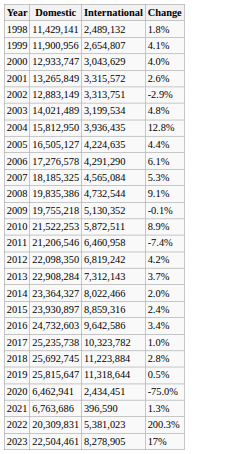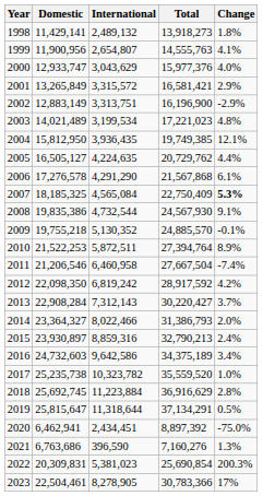 <table class="wikitable sortable">
 <tr>
 <th>Year</th>
 <th>Domestic</th>
 <th>International</th>
+<th>Total</th>
 <th>Change</th>
 </tr>
 <tr>
 <td>1998</td>
 <td>11,429,141</td>
 <td>2,489,132</td>
+<td>13,918,273</td>
 <td> 1.8%</td>
 </tr>
 <tr>
 <td>1999</td>
 <td>11,900,956</td>
 <td>2,654,807</td>
+<td>14,555,763</td>
 <td> 4.1%</td>
 </tr>
 <tr>
 <td>2000</td>
 <td>12,933,747</td>
 <td>3,043,629</td>
+<td>15,977,376</td>
 <td> 4.0%</td>
 </tr>
 <tr>
 <td>2001</td>
 <td>13,265,849</td>
 <td>3,315,572</td>
-<td> 2.6%</td>
+<td>16,581,421</td>
+<td> 2.9%</td>
 </tr>
 <tr>
 <td>2002</td>
 <td>12,883,149</td>
 <td>3,313,751</td>
+<td>16,196,900</td>
 <td> -2.9%</td>
 </tr>
 <tr>
 <td>2003</td>
 <td>14,021,489</td>
 <td>3,199,534</td>
+<td>17,221,023</td>
 <td> 4.8%</td>
 </tr>
 <tr>
 <td>2004</td>
 <td>15,812,950</td>
 <td>3,936,435</td>
-<td> 12.8%</td>
+<td>19,749,385</td>
+<td> 12.1%</td>
 </tr>
 <tr>
 <td>2005</td>
 <td>16,505,127</td>
 <td>4,224,635</td>
+<td>20,729,762</td>
 <td> 4.4%</td>
 </tr>
 <tr>
 <td>2006</td>
 <td>17,276,578</td>
 <td>4,291,290</td>
+<td>21,567,868</td>
 <td> 6.1%</td>
 </tr>
 <tr>
 <td>2007</td>
 <td>18,185,325</td>
 <td>4,565,084</td>
-<td> 5.3%</td>
+<td>22,750,409</td>
+<td><strong> 5.3%</strong></td>
 </tr>
 <tr>
 <td>2008</td>
 <td>19,835,386</td>
 <td>4,732,544</td>
+<td>24,567,930</td>
 <td> 9.1%</td>
 </tr>
 <tr>
 <td>2009</td>
 <td>19,755,218</td>
 <td>5,130,352</td>
+<td>24,885,570</td>
 <td> -0.1%</td>
 </tr>
 <tr>
 <td>2010</td>
 <td>21,522,253</td>
 <td>5,872,511</td>
+<td>27,394,764</td>
 <td> 8.9%</td>
 </tr>
 <tr>
 <td>2011</td>
 <td>21,206,546</td>
 <td>6,460,958</td>
+<td>27,667,504</td>
 <td> -7.4%</td>
 </tr>
 <tr>
 <td>2012</td>
 <td>22,098,350</td>
 <td>6,819,242</td>
+<td>28,917,592</td>
 <td> 4.2%</td>
 </tr>
 <tr>
 <td>2013</td>
 <td>22,908,284</td>
 <td>7,312,143</td>
+<td>30,220,427</td>
 <td> 3.7%</td>
 </tr>
 <tr>
 <td>2014</td>
 <td>23,364,327</td>
 <td>8,022,466</td>
+<td>31,386,793</td>
 <td> 2.0%</td>
 </tr>
 <tr>
 <td>2015</td>
 <td>23,930,897</td>
 <td>8,859,316</td>
+<td>32,790,213</td>
 <td> 2.4%</td>
 </tr>
 <tr>
 <td>2016</td>
 <td>24,732,603</td>
 <td>9,642,586</td>
+<td>34,375,189</td>
 <td> 3.4%</td>
 </tr>
 <tr>
 <td>2017</td>
 <td>25,235,738</td>
 <td>10,323,782</td>
+<td>35,559,520</td>
 <td> 1.0%</td>
 </tr>
 <tr>
 <td>2018</td>
 <td>25,692,745</td>
 <td>11,223,884</td>
+<td>36,916,629</td>
 <td> 2.8%</td>
 </tr>
 <tr>
 <td>2019</td>
 <td>25,815,647</td>
 <td>11,318,644</td>
+<td>37,134,291</td>
 <td> 0.5%</td>
 </tr>
 <tr>
 <td>2020</td>
 <td>6,462,941</td>
 <td>2,434,451</td>
+<td>8,897,392</td>
 <td> -75.0%</td>
 </tr>
 <tr>
 <td>2021</td>
 <td>6,763,686</td>
 <td>396,590</td>
+<td>7,160,276</td>
 <td> 1.3%</td>
 </tr>
 <tr>
 <td>2022</td>
 <td>20,309,831</td>
 <td>5,381,023</td>
+<td>25,690,854</td>
 <td> 200.3%</td>
 </tr>
 <tr>
 <td>2023</td>
 <td>22,504,461</td>
 <td>8,278,905</td>
+<td>30,783,366</td>
 <td> 17%</td>
 </tr>
 </table>
